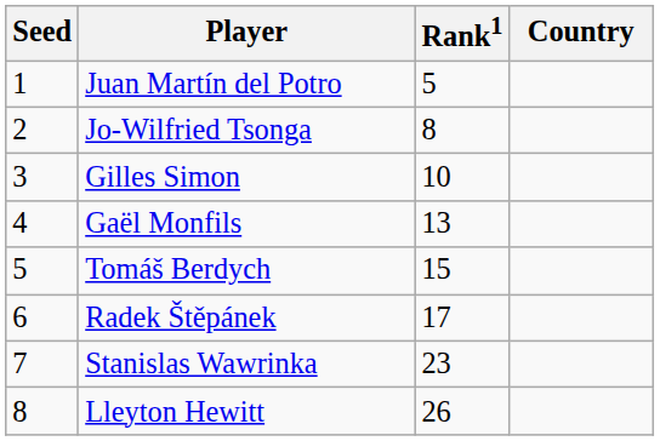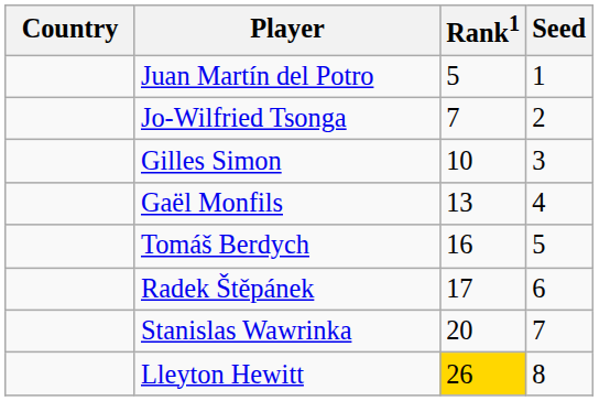 <table class="sortable wikitable">
 <tr>
-<th>Seed</th>
+<th width="70">Country</th>
 <th width="175">Player</th>
 <th>Rank<sup>1</sup></th>
-<th width="70">Country</th>
+<th>Seed</th>
 </tr>
 <tr>
-<td>1</td>
+<td></td>
 <td><a href='#'>Juan Martín del Potro</a></td>
 <td>5</td>
-<td></td>
+<td>1</td>
 </tr>
 <tr>
+<td></td>
+<td><a href='#'>Jo-Wilfried Tsonga</a></td>
+<td>7</td>
 <td>2</td>
-<td><a href='#'>Jo-Wilfried Tsonga</a></td>
-<td>8</td>
-<td></td>
 </tr>
 <tr>
-<td>3</td>
+<td></td>
 <td><a href='#'>Gilles Simon</a></td>
 <td>10</td>
-<td></td>
+<td>3</td>
 </tr>
 <tr>
-<td>4</td>
+<td></td>
 <td><a href='#'>Gaël Monfils</a></td>
 <td>13</td>
-<td></td>
+<td>4</td>
 </tr>
 <tr>
+<td></td>
+<td><a href='#'>Tomáš Berdych</a></td>
+<td>16</td>
 <td>5</td>
-<td><a href='#'>Tomáš Berdych</a></td>
-<td>15</td>
-<td></td>
 </tr>
 <tr>
-<td>6</td>
+<td></td>
 <td><a href='#'>Radek Štěpánek</a></td>
 <td>17</td>
-<td></td>
+<td>6</td>
 </tr>
 <tr>
+<td></td>
+<td><a href='#'>Stanislas Wawrinka</a></td>
+<td>20</td>
 <td>7</td>
-<td><a href='#'>Stanislas Wawrinka</a></td>
-<td>23</td>
-<td></td>
 </tr>
 <tr>
+<td></td>
+<td><a href='#'>Lleyton Hewitt</a></td>
+<td style="background: gold;">26</td>
 <td>8</td>
-<td><a href='#'>Lleyton Hewitt</a></td>
-<td>26</td>
-<td></td>
 </tr>
 </table>
